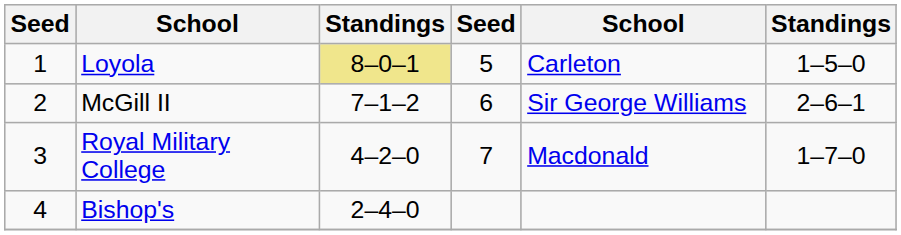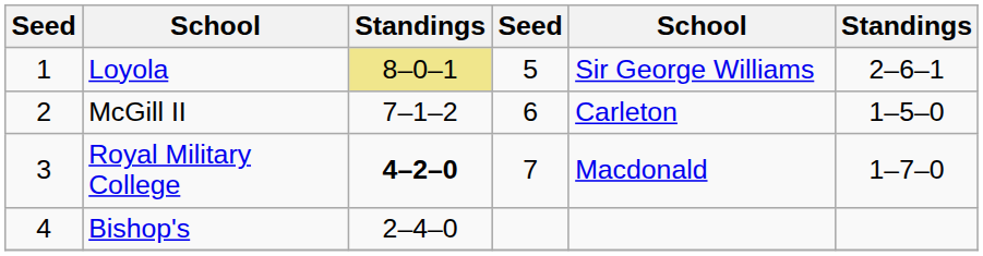 <table class="wikitable">
 <tr>
 <th>Seed</th>
 <th style="width:150px">School</th>
 <th>Standings</th>
 <th>Seed</th>
 <th style="width:150px">School</th>
 <th>Standings</th>
 </tr>
 <tr>
 <td align=center>1</td>
 <td><a href='#'>Loyola</a></td>
 <td align=center style="background: khaki;">8–0–1</td>
 <td align=center>5</td>
-<td><a href='#'>Carleton</a></td>
-<td align=center>1–5–0</td>
+<td><a href='#'>Sir George Williams</a></td>
+<td align=center>2–6–1</td>
 </tr>
 <tr>
 <td align=center>2</td>
 <td>McGill II</td>
 <td align=center>7–1–2</td>
 <td align=center>6</td>
-<td><a href='#'>Sir George Williams</a></td>
-<td align=center>2–6–1</td>
+<td><a href='#'>Carleton</a></td>
+<td align=center>1–5–0</td>
 </tr>
 <tr>
 <td align=center>3</td>
 <td><a href='#'>Royal Military College</a></td>
-<td align=center>4–2–0</td>
+<td align=center><strong>4–2–0</strong></td>
 <td align=center>7</td>
 <td><a href='#'>Macdonald</a></td>
 <td align=center>1–7–0</td>
 </tr>
 <tr>
 <td align=center>4</td>
 <td><a href='#'>Bishop's</a></td>
 <td align=center>2–4–0</td>
 <td></td>
 <td></td>
 <td></td>
 </tr>
 <tr>
 </tr>
 </table>
